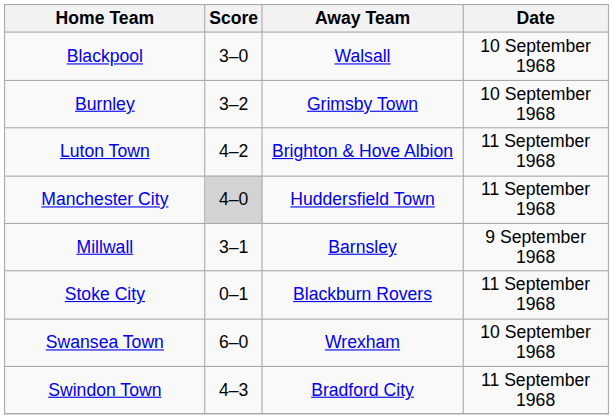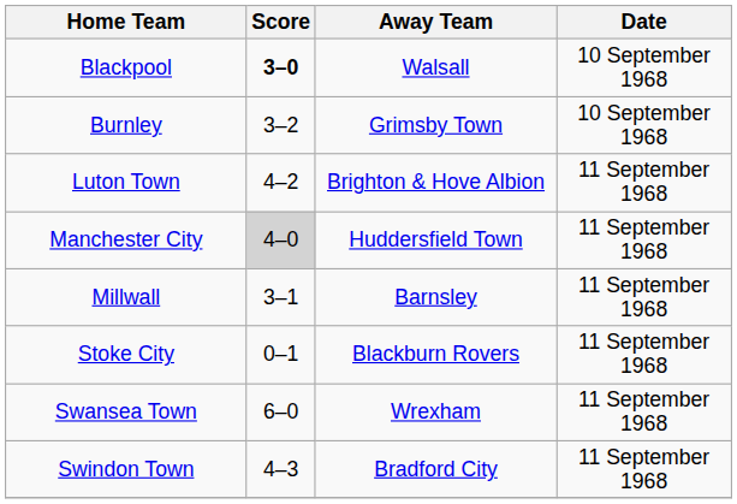 <table class="wikitable" style="text-align:center;">
 <tr>
 <th width=175>Home Team</th>
 <th width=20>Score</th>
 <th width=175>Away Team</th>
 <th width=125>Date</th>
 </tr>
 <tr>
 <td><a href='#'>Blackpool</a></td>
-<td>3–0</td>
+<td><strong>3–0</strong></td>
 <td><a href='#'>Walsall</a></td>
 <td>10 September 1968</td>
 </tr>
 <tr>
 <td><a href='#'>Burnley</a></td>
 <td>3–2</td>
 <td><a href='#'>Grimsby Town</a></td>
 <td>10 September 1968</td>
 </tr>
 <tr>
 <td><a href='#'>Luton Town</a></td>
 <td>4–2</td>
 <td><a href='#'>Brighton & Hove Albion</a></td>
 <td>11 September 1968</td>
 </tr>
 <tr>
 <td><a href='#'>Manchester City</a></td>
 <td style="background: lightgrey;">4–0</td>
 <td><a href='#'>Huddersfield Town</a></td>
 <td>11 September 1968</td>
 </tr>
 <tr>
 <td><a href='#'>Millwall</a></td>
 <td>3–1</td>
 <td><a href='#'>Barnsley</a></td>
-<td>9 September 1968</td>
+<td>11 September 1968</td>
 </tr>
 <tr>
 <td><a href='#'>Stoke City</a></td>
 <td>0–1</td>
 <td><a href='#'>Blackburn Rovers</a></td>
 <td>11 September 1968</td>
 </tr>
 <tr>
 <td><a href='#'>Swansea Town</a></td>
 <td>6–0</td>
 <td><a href='#'>Wrexham</a></td>
-<td>10 September 1968</td>
+<td>11 September 1968</td>
 </tr>
 <tr>
 <td><a href='#'>Swindon Town</a></td>
 <td>4–3</td>
 <td><a href='#'>Bradford City</a></td>
 <td>11 September 1968</td>
 </tr>
 <tr>
 </tr>
 </table>
